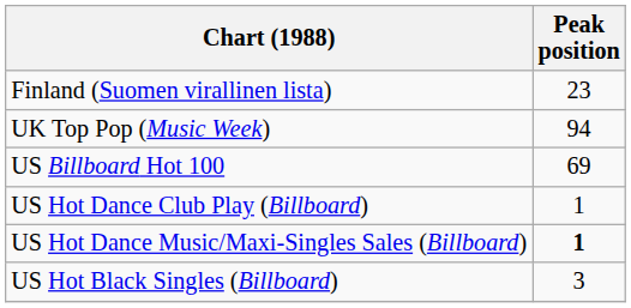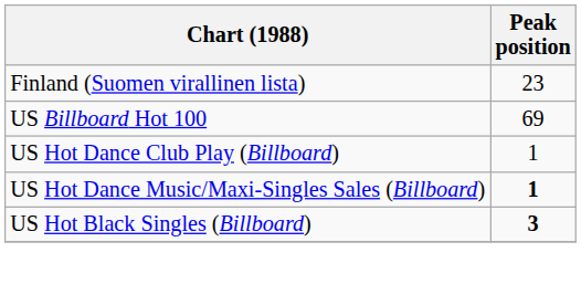 <table class="wikitable">
 <tr>
 <th>Chart (1988)</th>
 <th>Peak<br>position</th>
 </tr>
 <tr>
 <td>Finland (<a href='#'>Suomen virallinen lista</a>)</td>
 <td align="center">23</td>
-</tr>
-<tr>
-<td>UK Top Pop (<em><a href='#'>Music Week</a></em>)</td>
-<td align="center">94</td>
 </tr>
 <tr>
 <td>US <a href='#'><em>Billboard</em> Hot 100</a></td>
 <td align="center">69</td>
 </tr>
 <tr>
 <td>US <a href='#'>Hot Dance Club Play</a> (<em><a href='#'>Billboard</a></em>)</td>
 <td align="center">1</td>
 </tr>
 <tr>
 <td>US <a href='#'>Hot Dance Music/Maxi-Singles Sales</a> (<em><a href='#'>Billboard</a></em>)</td>
 <td align="center"><strong>1</strong></td>
 </tr>
 <tr>
 <td>US <a href='#'>Hot Black Singles</a> (<em><a href='#'>Billboard</a></em>)</td>
-<td align="center">3</td>
+<td align="center"><strong>3</strong></td>
 </tr>
 <tr>
 </tr>
 </table>
